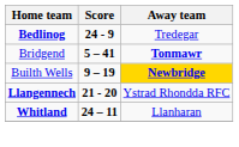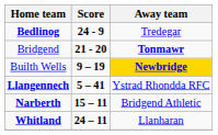 <table class="wikitable" style="text-align: center">
 <tr>
 <th>Home team</th>
 <th>Score</th>
 <th>Away team</th>
 </tr>
 <tr>
 <td><strong><a href='#'>Bedlinog</a></strong></td>
 <td><strong>24 - 9</strong></td>
 <td><a href='#'>Tredegar</a></td>
 </tr>
 <tr>
 <td><a href='#'>Bridgend</a></td>
-<td><strong>5 – 41</strong></td>
+<td><strong>21 - 20</strong></td>
 <td><strong><a href='#'>Tonmawr</a></strong></td>
 </tr>
 <tr>
 <td><a href='#'>Builth Wells</a></td>
 <td><strong>9 – 19</strong></td>
 <td style="background: gold;"><strong><a href='#'>Newbridge</a></strong></td>
 </tr>
 <tr>
 <td><strong><a href='#'>Llangennech</a></strong></td>
-<td><strong>21 - 20</strong></td>
+<td><strong>5 – 41</strong></td>
 <td><a href='#'>Ystrad Rhondda RFC</a></td>
+</tr>
+<tr>
+<td><strong><a href='#'>Narberth</a></strong></td>
+<td><strong>15 – 11</strong></td>
+<td><a href='#'>Bridgend Athletic</a></td>
 </tr>
 <tr>
 <td><strong><a href='#'>Whitland</a></strong></td>
 <td><strong>24 – 11</strong></td>
 <td><a href='#'>Llanharan</a></td>
 </tr>
 <tr>
 </tr>
 </table>
